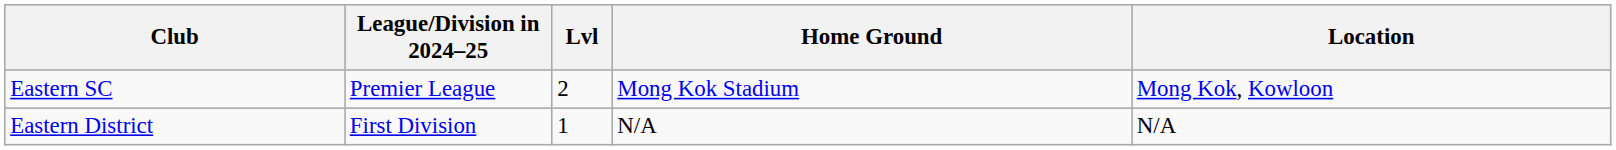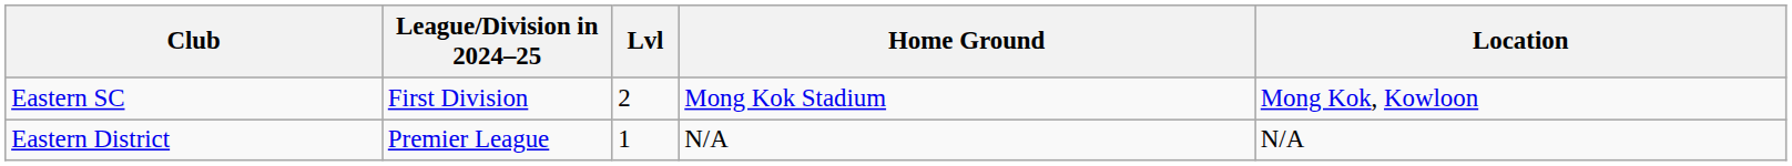 <table class="wikitable sortable" width=80% style="font-size:90%">
 <tr>
 <th width=17%><strong>Club</strong></th>
 <th width=10%><strong>League/Division in 2024–25</strong></th>
 <th width=3%><strong>Lvl</strong></th>
 <th width=26%><strong>Home Ground</strong></th>
 <th width=24%><strong>Location</strong></th>
 </tr>
 <tr>
 <td><a href='#'>Eastern SC</a></td>
-<td><a href='#'>Premier League</a></td>
+<td><a href='#'>First Division</a></td>
 <td>2</td>
 <td><a href='#'>Mong Kok Stadium</a></td>
 <td><a href='#'>Mong Kok</a>, <a href='#'>Kowloon</a></td>
 </tr>
 <tr>
 <td><a href='#'>Eastern District</a></td>
-<td><a href='#'>First Division</a></td>
+<td><a href='#'>Premier League</a></td>
 <td>1</td>
 <td>N/A</td>
 <td>N/A</td>
 </tr>
 </table>
